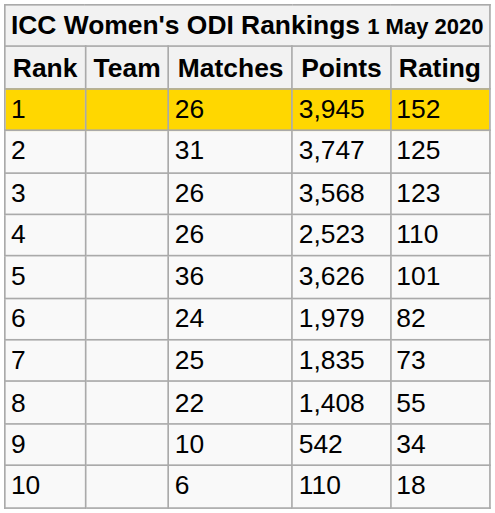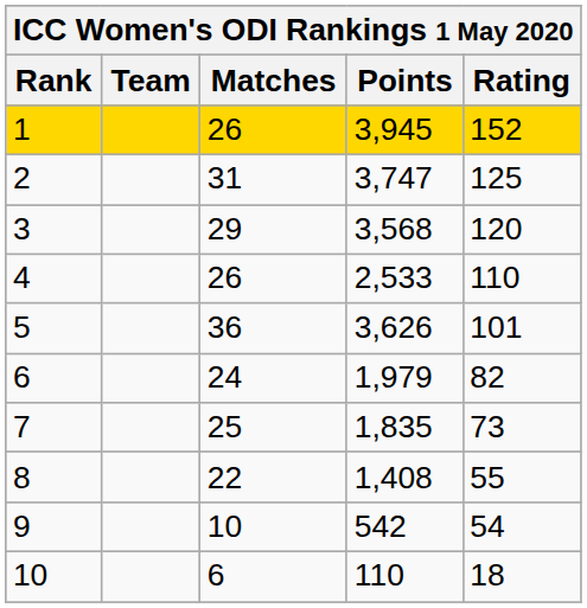 <table class="wikitable" stp;">
 <tr>
 <th colspan="5">ICC Women's ODI Rankings <small>1 May 2020</small></th>
 </tr>
 <tr>
 <th>Rank</th>
 <th>Team</th>
 <th>Matches</th>
 <th>Points</th>
 <th>Rating</th>
 </tr>
 <tr style="background:gold">
 <td>1</td>
 <td style="text-align:left;"></td>
 <td>26</td>
 <td>3,945</td>
 <td>152</td>
 </tr>
 <tr>
 <td>2</td>
 <td style="text-align:left;"></td>
 <td>31</td>
 <td>3,747</td>
 <td>125</td>
 </tr>
 <tr>
 <td>3</td>
 <td style="text-align:left;"></td>
-<td>26</td>
+<td>29</td>
 <td>3,568</td>
-<td>123</td>
+<td>120</td>
 </tr>
 <tr>
 <td>4</td>
 <td style="text-align:left;"></td>
 <td>26</td>
-<td>2,523</td>
+<td>2,533</td>
 <td>110</td>
 </tr>
 <tr>
 <td>5</td>
 <td style="text-align:left;"></td>
 <td>36</td>
 <td>3,626</td>
 <td>101</td>
 </tr>
 <tr>
 <td>6</td>
 <td style="text-align:left;"></td>
 <td>24</td>
 <td>1,979</td>
 <td>82</td>
 </tr>
 <tr>
 <td>7</td>
 <td style="text-align:left;"></td>
 <td>25</td>
 <td>1,835</td>
 <td>73</td>
 </tr>
 <tr>
 <td>8</td>
 <td style="text-align:left;"></td>
 <td>22</td>
 <td>1,408</td>
 <td>55</td>
 </tr>
 <tr>
 <td>9</td>
 <td style="text-align:left;"></td>
 <td>10</td>
 <td>542</td>
-<td>34</td>
+<td>54</td>
 </tr>
 <tr>
 <td>10</td>
 <td style="text-align:left;"></td>
 <td>6</td>
 <td>110</td>
 <td>18</td>
 </tr>
 </table>
